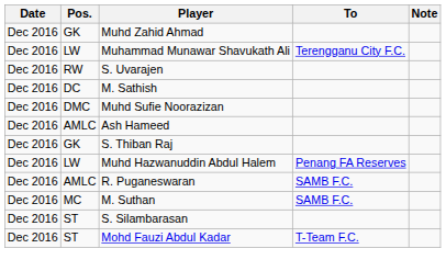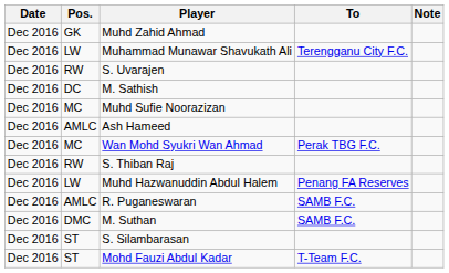 <table class="wikitable sortable">
 <tr>
 <th>Date</th>
 <th>Pos.</th>
 <th>Player</th>
 <th>To</th>
 <th>Note</th>
 </tr>
 <tr>
 <td>Dec 2016</td>
 <td>GK</td>
 <td> Muhd Zahid Ahmad</td>
 <td></td>
 <td></td>
 </tr>
 <tr>
 <td>Dec 2016</td>
 <td>LW</td>
 <td> Muhammad Munawar Shavukath Ali</td>
 <td> <a href='#'>Terengganu City F.C.</a></td>
 <td></td>
 </tr>
 <tr>
 <td>Dec 2016</td>
 <td>RW</td>
 <td> S. Uvarajen</td>
 <td></td>
 <td></td>
 </tr>
 <tr>
 <td>Dec 2016</td>
 <td>DC</td>
 <td> M. Sathish</td>
 <td></td>
 <td></td>
 </tr>
 <tr>
 <td>Dec 2016</td>
-<td>DMC</td>
+<td>MC</td>
 <td> Muhd Sufie Noorazizan</td>
 <td></td>
 <td></td>
 </tr>
 <tr>
 <td>Dec 2016</td>
 <td>AMLC</td>
 <td> Ash Hameed</td>
 <td></td>
 <td></td>
 </tr>
 <tr>
 <td>Dec 2016</td>
-<td>GK</td>
+<td>MC</td>
+<td> <a href='#'>Wan Mohd Syukri Wan Ahmad</a></td>
+<td> <a href='#'>Perak TBG F.C.</a></td>
+<td></td>
+</tr>
+<tr>
+<td>Dec 2016</td>
+<td>RW</td>
 <td> S. Thiban Raj</td>
 <td></td>
 <td></td>
 </tr>
 <tr>
 <td>Dec 2016</td>
 <td>LW</td>
 <td> Muhd Hazwanuddin Abdul Halem</td>
 <td> <a href='#'>Penang FA Reserves</a></td>
 <td></td>
 </tr>
 <tr>
 <td>Dec 2016</td>
 <td>AMLC</td>
 <td> R. Puganeswaran</td>
 <td> <a href='#'>SAMB F.C.</a></td>
 <td></td>
 </tr>
 <tr>
 <td>Dec 2016</td>
-<td>MC</td>
+<td>DMC</td>
 <td> M. Suthan</td>
 <td> <a href='#'>SAMB F.C.</a></td>
 <td></td>
 </tr>
 <tr>
 <td>Dec 2016</td>
 <td>ST</td>
 <td> S. Silambarasan</td>
 <td></td>
 <td></td>
 </tr>
 <tr>
 <td>Dec 2016</td>
 <td>ST</td>
 <td> <a href='#'>Mohd Fauzi Abdul Kadar</a></td>
 <td> <a href='#'>T-Team F.C.</a></td>
 <td></td>
 </tr>
 </table>
